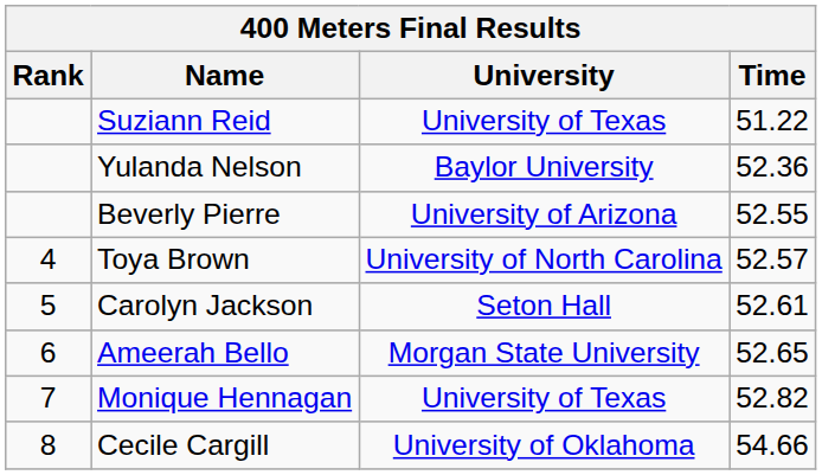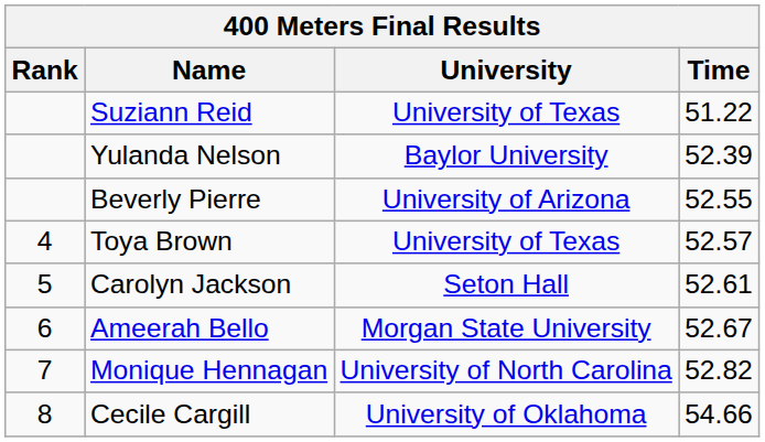 <table class="wikitable sortable" style="text-align:center">
 <tr>
 <th colspan="4">400 Meters Final Results</th>
 </tr>
 <tr>
 <th>Rank</th>
 <th>Name</th>
 <th>University</th>
 <th>Time</th>
 </tr>
 <tr>
 <td></td>
 <td align=left><a href='#'>Suziann Reid</a></td>
 <td><a href='#'>University of Texas</a></td>
 <td>51.22</td>
 </tr>
 <tr>
 <td></td>
 <td align=left>Yulanda Nelson</td>
 <td><a href='#'>Baylor University</a></td>
-<td>52.36</td>
+<td>52.39</td>
 </tr>
 <tr>
 <td></td>
 <td align=left>Beverly Pierre</td>
 <td><a href='#'>University of Arizona</a></td>
 <td>52.55</td>
 </tr>
 <tr>
 <td>4</td>
 <td align=left>Toya Brown</td>
-<td><a href='#'>University of North Carolina</a></td>
+<td><a href='#'>University of Texas</a></td>
 <td>52.57</td>
 </tr>
 <tr>
 <td>5</td>
 <td align=left>Carolyn Jackson</td>
 <td><a href='#'>Seton Hall</a></td>
 <td>52.61</td>
 </tr>
 <tr>
 <td>6</td>
 <td align=left><a href='#'>Ameerah Bello</a></td>
 <td><a href='#'>Morgan State University</a></td>
-<td>52.65</td>
+<td>52.67</td>
 </tr>
 <tr>
 <td>7</td>
 <td align=left><a href='#'>Monique Hennagan</a></td>
-<td><a href='#'>University of Texas</a></td>
+<td><a href='#'>University of North Carolina</a></td>
 <td>52.82</td>
 </tr>
 <tr>
 <td>8</td>
 <td align=left>Cecile Cargill</td>
 <td><a href='#'>University of Oklahoma</a></td>
 <td>54.66</td>
 </tr>
 </table>
